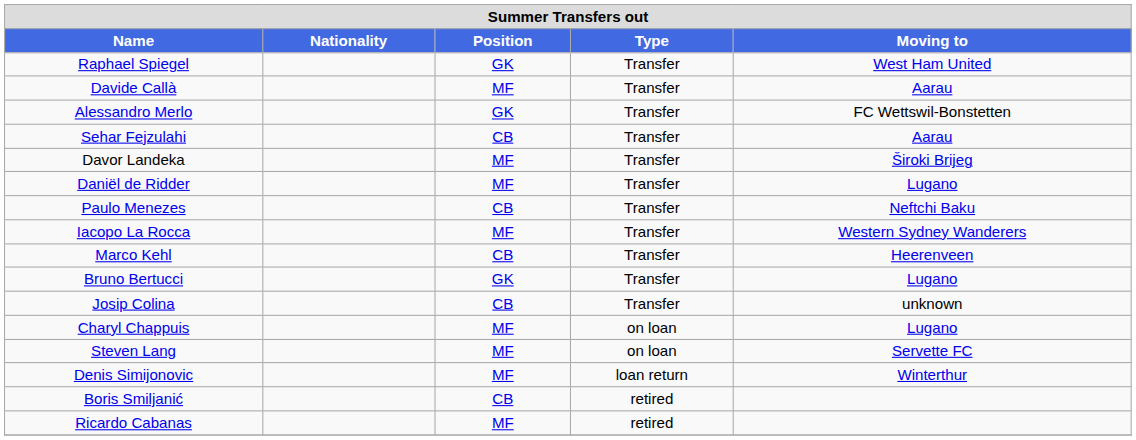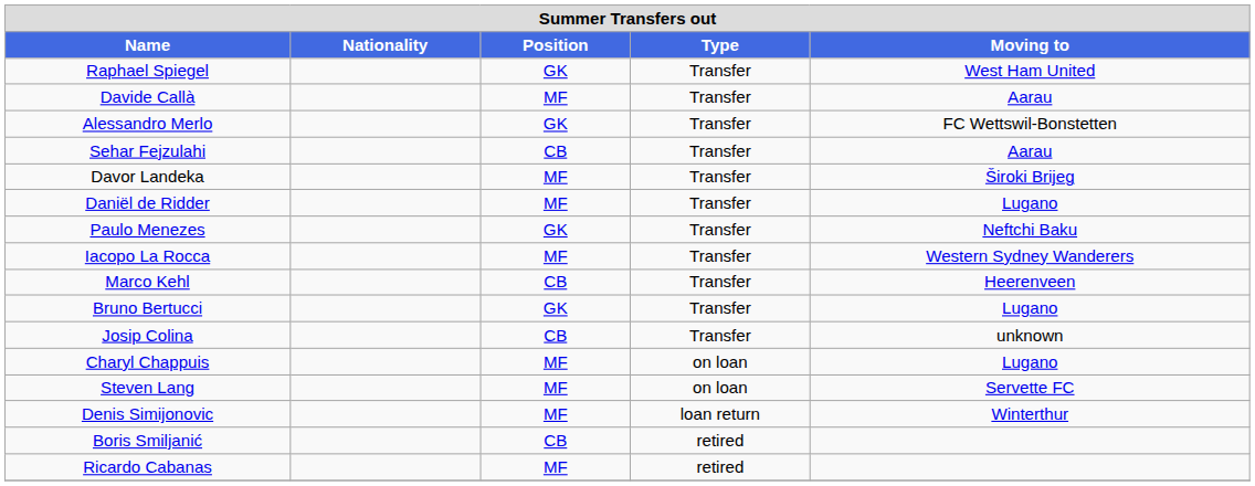 <table class="wikitable"  style="text-align:center; font-size:90%; width:85%;">
 <tr>
 <th colspan=11  style="background:#dcdcdc; text-align:center;">Summer Transfers out</th>
 </tr>
 <tr>
 <th style="background:#4169E1; color:white; text-align:center;">Name</th>
 <th style="background:#4169E1; color:white; text-align:center;">Nationality</th>
 <th style="background:#4169E1; color:white; text-align:center;">Position</th>
 <th style="background:#4169E1; color:white; text-align:center;">Type</th>
 <th style="background:#4169E1; color:white; text-align:center;">Moving to</th>
 </tr>
 <tr>
 <td><a href='#'>Raphael Spiegel</a></td>
 <td></td>
 <td><a href='#'>GK</a></td>
 <td>Transfer</td>
 <td><a href='#'>West Ham United</a></td>
 </tr>
 <tr>
 <td><a href='#'>Davide Callà</a></td>
 <td></td>
 <td><a href='#'>MF</a></td>
 <td>Transfer</td>
 <td><a href='#'>Aarau</a></td>
 </tr>
 <tr>
 <td><a href='#'>Alessandro Merlo</a></td>
 <td></td>
 <td><a href='#'>GK</a></td>
 <td>Transfer</td>
 <td>FC Wettswil-Bonstetten</td>
 </tr>
 <tr>
 <td><a href='#'>Sehar Fejzulahi</a></td>
 <td></td>
 <td><a href='#'>CB</a></td>
 <td>Transfer</td>
 <td><a href='#'>Aarau</a></td>
 </tr>
 <tr>
 <td>Davor Landeka</td>
 <td></td>
 <td><a href='#'>MF</a></td>
 <td>Transfer</td>
 <td><a href='#'>Široki Brijeg</a></td>
 </tr>
 <tr>
 <td><a href='#'>Daniël de Ridder</a></td>
 <td></td>
 <td><a href='#'>MF</a></td>
 <td>Transfer</td>
 <td><a href='#'>Lugano</a></td>
 </tr>
 <tr>
 <td><a href='#'>Paulo Menezes</a></td>
 <td></td>
-<td><a href='#'>CB</a></td>
+<td><a href='#'>GK</a></td>
 <td>Transfer</td>
 <td><a href='#'>Neftchi Baku</a></td>
 </tr>
 <tr>
 <td><a href='#'>Iacopo La Rocca</a></td>
 <td></td>
 <td><a href='#'>MF</a></td>
 <td>Transfer</td>
 <td><a href='#'>Western Sydney Wanderers</a></td>
 </tr>
 <tr>
 <td><a href='#'>Marco Kehl</a></td>
 <td></td>
 <td><a href='#'>CB</a></td>
 <td>Transfer</td>
 <td><a href='#'>Heerenveen</a></td>
 </tr>
 <tr>
 <td><a href='#'>Bruno Bertucci</a></td>
 <td></td>
 <td><a href='#'>GK</a></td>
 <td>Transfer</td>
 <td><a href='#'>Lugano</a></td>
 </tr>
 <tr>
 <td><a href='#'>Josip Colina</a></td>
 <td></td>
 <td><a href='#'>CB</a></td>
 <td>Transfer</td>
 <td>unknown</td>
 </tr>
 <tr>
 <td><a href='#'>Charyl Chappuis</a></td>
 <td></td>
 <td><a href='#'>MF</a></td>
 <td>on loan</td>
 <td><a href='#'>Lugano</a></td>
 </tr>
 <tr>
 <td><a href='#'>Steven Lang</a></td>
 <td></td>
 <td><a href='#'>MF</a></td>
 <td>on loan</td>
 <td><a href='#'>Servette FC</a></td>
 </tr>
 <tr>
 <td><a href='#'>Denis Simijonovic</a></td>
 <td></td>
 <td><a href='#'>MF</a></td>
 <td>loan return</td>
 <td><a href='#'>Winterthur</a></td>
 </tr>
 <tr>
 <td><a href='#'>Boris Smiljanić</a></td>
 <td></td>
 <td><a href='#'>CB</a></td>
 <td>retired</td>
 <td></td>
 </tr>
 <tr>
 <td><a href='#'>Ricardo Cabanas</a></td>
 <td></td>
 <td><a href='#'>MF</a></td>
 <td>retired</td>
 <td></td>
 </tr>
 <tr>
 </tr>
 </table>
